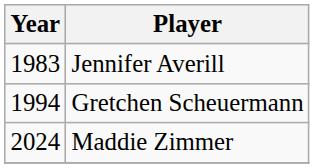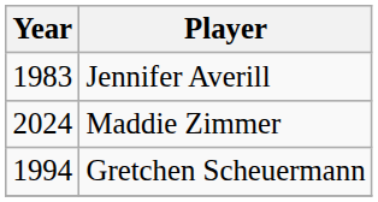 <table class="wikitable">
 <tr>
 <th width=>Year</th>
 <th width=>Player</th>
 </tr>
 <tr>
 <td>1983</td>
 <td>Jennifer Averill</td>
 </tr>
 <tr>
+<td>2024</td>
+<td>Maddie Zimmer</td>
+</tr>
+<tr>
 <td>1994</td>
 <td>Gretchen Scheuermann</td>
 </tr>
 <tr>
-<td>2024</td>
-<td>Maddie Zimmer</td>
-</tr>
-<tr>
 </tr>
 </table>
